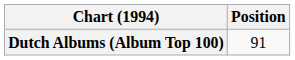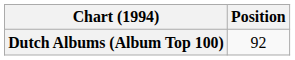 <table class="wikitable plainrowheaders" style="text-align:center">
 <tr>
 <th scope="col">Chart (1994)</th>
 <th scope="col">Position</th>
 </tr>
 <tr>
 <th scope="row">Dutch Albums (Album Top 100)</th>
-<td>91</td>
+<td>92</td>
 </tr>
 </table>
